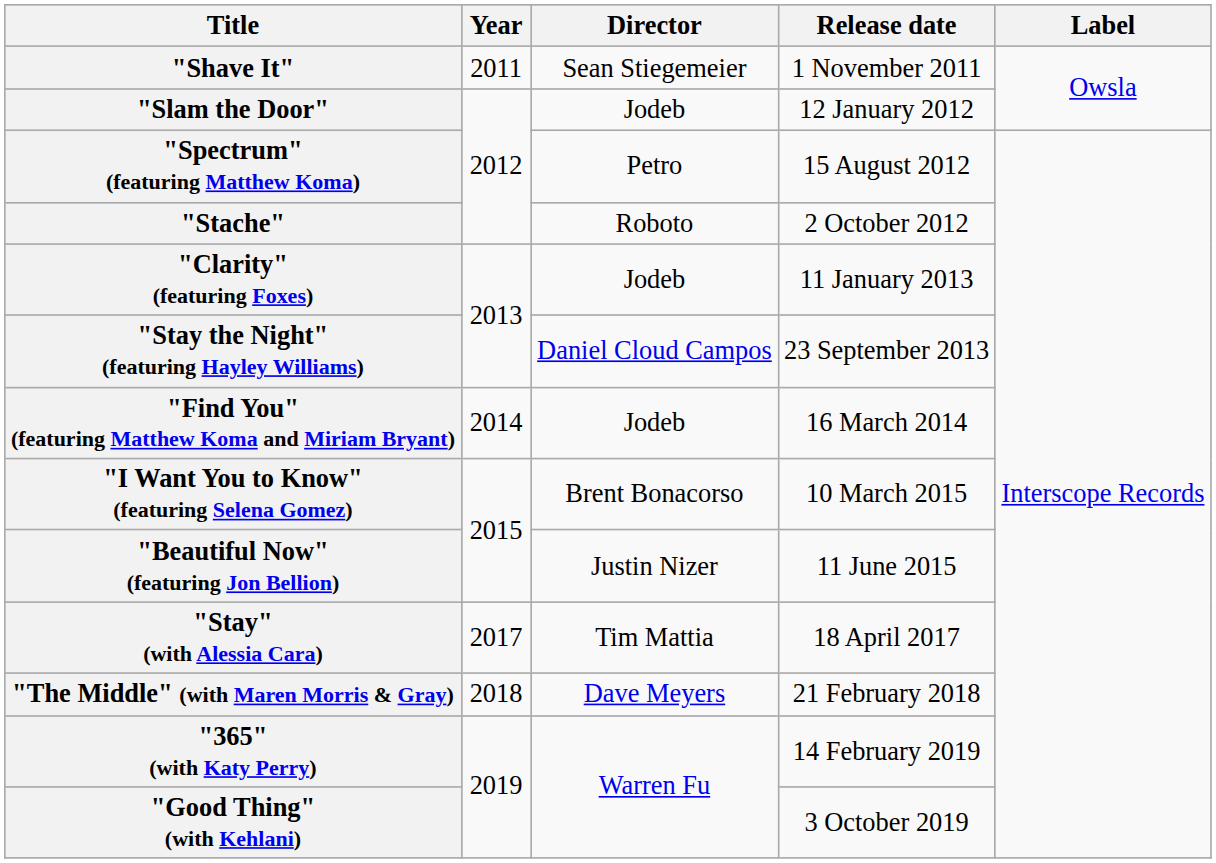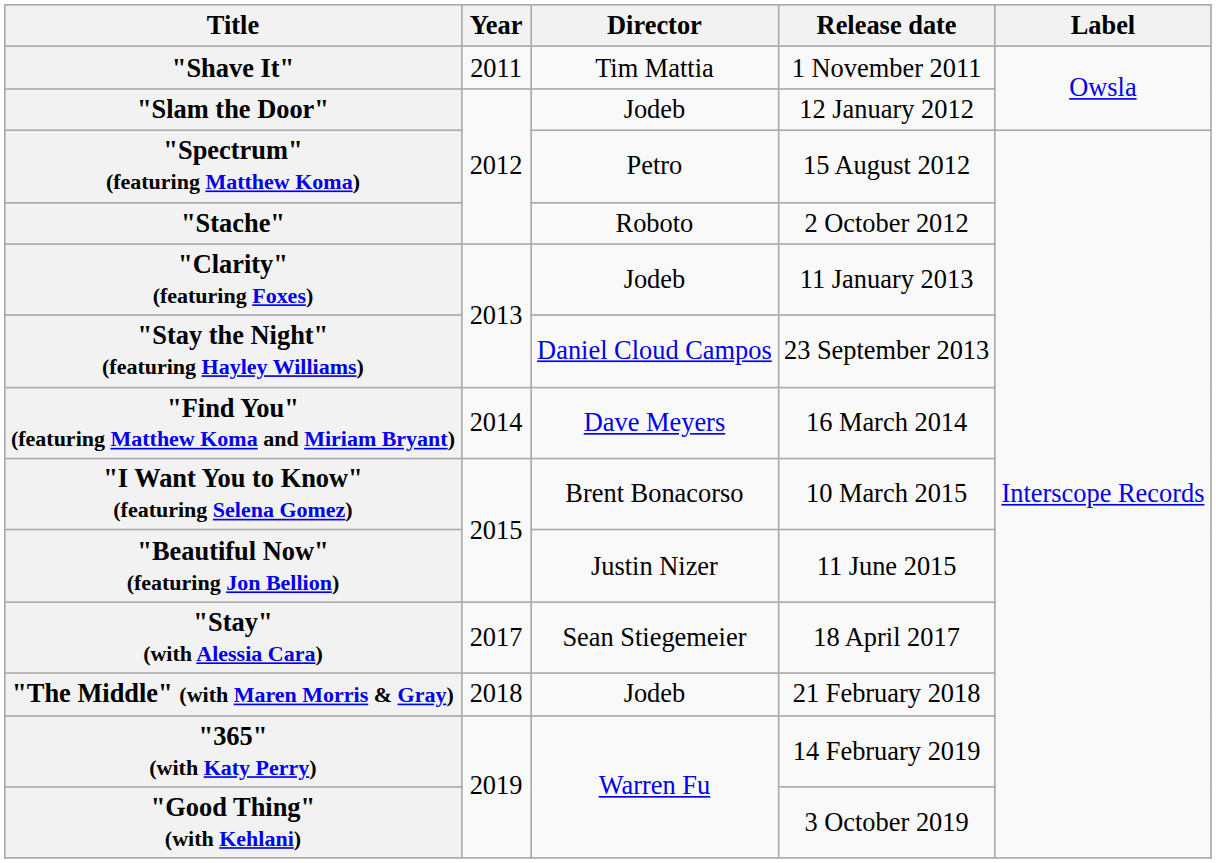 <table class="wikitable plainrowheaders">
 <tr>
 <th>Title</th>
 <th style="text-align:center; width:35px;">Year</th>
 <th>Director</th>
 <th style="text-align:center;">Release date</th>
 <th style="text-align:center;">Label</th>
 </tr>
 <tr>
 <th scope="row">"Shave It"</th>
 <td style="text-align:center;">2011</td>
-<td style="text-align:center;">Sean Stiegemeier</td>
+<td style="text-align:center;">Tim Mattia</td>
 <td style="text-align:center;">1 November 2011</td>
 <td style="text-align:center;" rowspan="2"><a href='#'>Owsla</a></td>
 </tr>
 <tr>
 <th scope="row">"Slam the Door"</th>
 <td style="text-align:center;" rowspan="3">2012</td>
 <td style="text-align:center;">Jodeb</td>
 <td style="text-align:center;">12 January 2012</td>
 </tr>
 <tr>
 <th scope="row">"Spectrum" <br><small>(featuring <a href='#'>Matthew Koma</a>)</small></th>
 <td style="text-align:center;">Petro</td>
 <td style="text-align:center;">15 August 2012</td>
 <td style="text-align:center;" rowspan="11"><a href='#'>Interscope Records</a></td>
 </tr>
 <tr>
 <th scope="row">"Stache"</th>
 <td style="text-align:center;">Roboto</td>
 <td style="text-align:center;">2 October 2012</td>
 </tr>
 <tr>
 <th scope="row">"Clarity" <br><small>(featuring <a href='#'>Foxes</a>)</small></th>
 <td style="text-align:center;" rowspan="2">2013</td>
 <td style="text-align:center;">Jodeb</td>
 <td style="text-align:center;">11 January 2013</td>
 </tr>
 <tr>
 <th scope="row">"Stay the Night" <br><small>(featuring <a href='#'>Hayley Williams</a>)</small></th>
 <td style="text-align:center;"><a href='#'>Daniel Cloud Campos</a></td>
 <td style="text-align:center;">23 September 2013</td>
 </tr>
 <tr>
 <th scope="row">"Find You" <br><small>(featuring <a href='#'>Matthew Koma</a> and <a href='#'>Miriam Bryant</a>)</small></th>
 <td style="text-align:center;">2014</td>
-<td style="text-align:center;">Jodeb</td>
+<td style="text-align:center;"><a href='#'>Dave Meyers</a></td>
 <td style="text-align:center;">16 March 2014</td>
 </tr>
 <tr>
 <th scope="row">"I Want You to Know" <br><small>(featuring <a href='#'>Selena Gomez</a>)</small></th>
 <td style="text-align:center;" rowspan="2">2015</td>
 <td style="text-align:center;">Brent Bonacorso</td>
 <td style="text-align:center;">10 March 2015</td>
 </tr>
 <tr>
 <th scope="row">"Beautiful Now" <br><small>(featuring <a href='#'>Jon Bellion</a>)</small></th>
 <td style="text-align:center;">Justin Nizer</td>
 <td style="text-align:center;">11 June 2015</td>
 </tr>
 <tr>
 <th scope="row">"Stay" <br><small>(with <a href='#'>Alessia Cara</a>)</small></th>
 <td style="text-align:center;" rowspan="1">2017</td>
-<td style="text-align:center;">Tim Mattia</td>
+<td style="text-align:center;">Sean Stiegemeier</td>
 <td style="text-align:center;">18 April 2017</td>
 </tr>
 <tr>
 <th scope="row">"The Middle" <small>(with <a href='#'>Maren Morris</a> & <a href='#'>Gray</a>)</small></th>
 <td style="text-align:center;" rowspan="1">2018</td>
-<td style="text-align:center;"><a href='#'>Dave Meyers</a></td>
+<td style="text-align:center;">Jodeb</td>
 <td style="text-align:center;">21 February 2018</td>
 </tr>
 <tr>
 <th scope="row">"365" <br><small>(with <a href='#'>Katy Perry</a>)</small></th>
 <td style="text-align:center;" rowspan="2">2019</td>
 <td style="text-align:center;" rowspan="2"><a href='#'>Warren Fu</a></td>
 <td style="text-align:center;">14 February 2019</td>
 </tr>
 <tr>
 <th scope="row">"Good Thing" <br><small>(with <a href='#'>Kehlani</a>)</small></th>
 <td style="text-align:center;">3 October 2019</td>
 </tr>
 </table>
